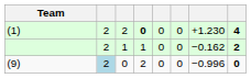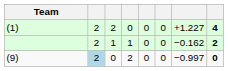 <table class="wikitable" style="text-align:center;">
 <tr>
 <th style="width:130px;">Team</th>
 <th width="20"></th>
 <th width="20"></th>
 <th width="20"></th>
 <th width="20"></th>
 <th width="20"></th>
 <th width="50"></th>
 <th width="20"></th>
 </tr>
 <tr style="background:#dfd">
 <td align=left> (1)</td>
 <td>2</td>
 <td>2</td>
-<td><strong>0</strong></td>
 <td>0</td>
 <td>0</td>
-<td>+1.230</td>
+<td>0</td>
+<td>+1.227</td>
 <td><strong>4</strong></td>
 </tr>
 <tr style="background:#dfd">
 <td align=left></td>
 <td>2</td>
 <td>1</td>
 <td>1</td>
 <td>0</td>
 <td>0</td>
 <td>−0.162</td>
 <td><strong>2</strong></td>
 </tr>
 <tr>
 <td align=left> (9)</td>
 <td style="background: lightblue;">2</td>
 <td>0</td>
 <td>2</td>
 <td>0</td>
 <td>0</td>
-<td>−0.996</td>
+<td>−0.997</td>
 <td><strong>0</strong></td>
 </tr>
 </table>
